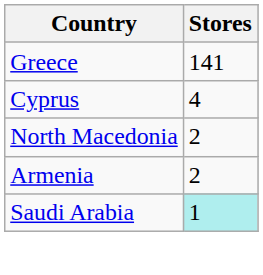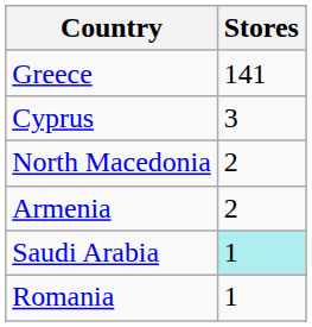 <table class="wikitable sortable">
 <tr>
 <th>Country</th>
 <th>Stores</th>
 </tr>
 <tr>
 <td><a href='#'>Greece</a> </td>
 <td>141</td>
 </tr>
 <tr>
 <td><a href='#'>Cyprus</a> </td>
-<td>4</td>
+<td>3</td>
 </tr>
 <tr>
 <td><a href='#'>North Macedonia</a> </td>
 <td>2</td>
 </tr>
 <tr>
 <td><a href='#'>Armenia</a> </td>
 <td>2</td>
 </tr>
 <tr>
 <td><a href='#'>Saudi Arabia</a> </td>
 <td style="background: paleturquoise;">1</td>
 </tr>
+<tr>
+<td><a href='#'>Romania</a> </td>
+<td>1</td>
+</tr>
 </table>
